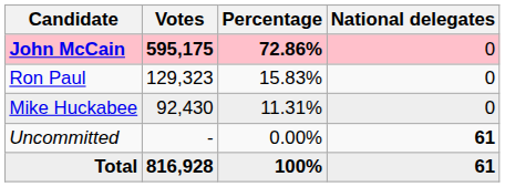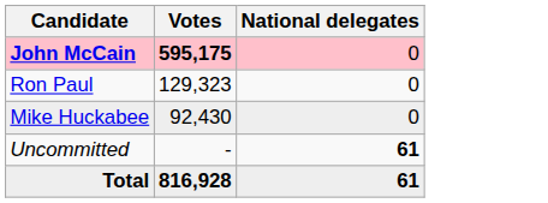 <table class="wikitable" style="text-align:right;">
 <tr>
 <th>Candidate</th>
 <th>Votes</th>
-<th>Percentage</th>
 <th>National delegates</th>
 </tr>
 <tr style="background:pink;">
 <td style="text-align:left;"><strong><a href='#'>John McCain</a></strong></td>
 <td><strong>595,175</strong></td>
-<td><strong>72.86%</strong></td>
 <td>0</td>
 </tr>
 <tr>
 <td style="text-align:left;"><a href='#'>Ron Paul</a></td>
 <td>129,323</td>
-<td>15.83%</td>
 <td>0</td>
 </tr>
 <tr style="background:#eee;">
 <td style="text-align:left;"><a href='#'>Mike Huckabee</a></td>
 <td>92,430</td>
-<td>11.31%</td>
 <td>0</td>
 </tr>
 <tr>
 <td style="text-align:left;"><em>Uncommitted</em></td>
 <td>-</td>
-<td>0.00%</td>
 <td><strong>61</strong></td>
 </tr>
 <tr style="background:#eee;">
 <td><strong>Total</strong></td>
 <td><strong>816,928</strong></td>
-<td><strong>100%</strong></td>
 <td><strong>61</strong></td>
 </tr>
 </table>
